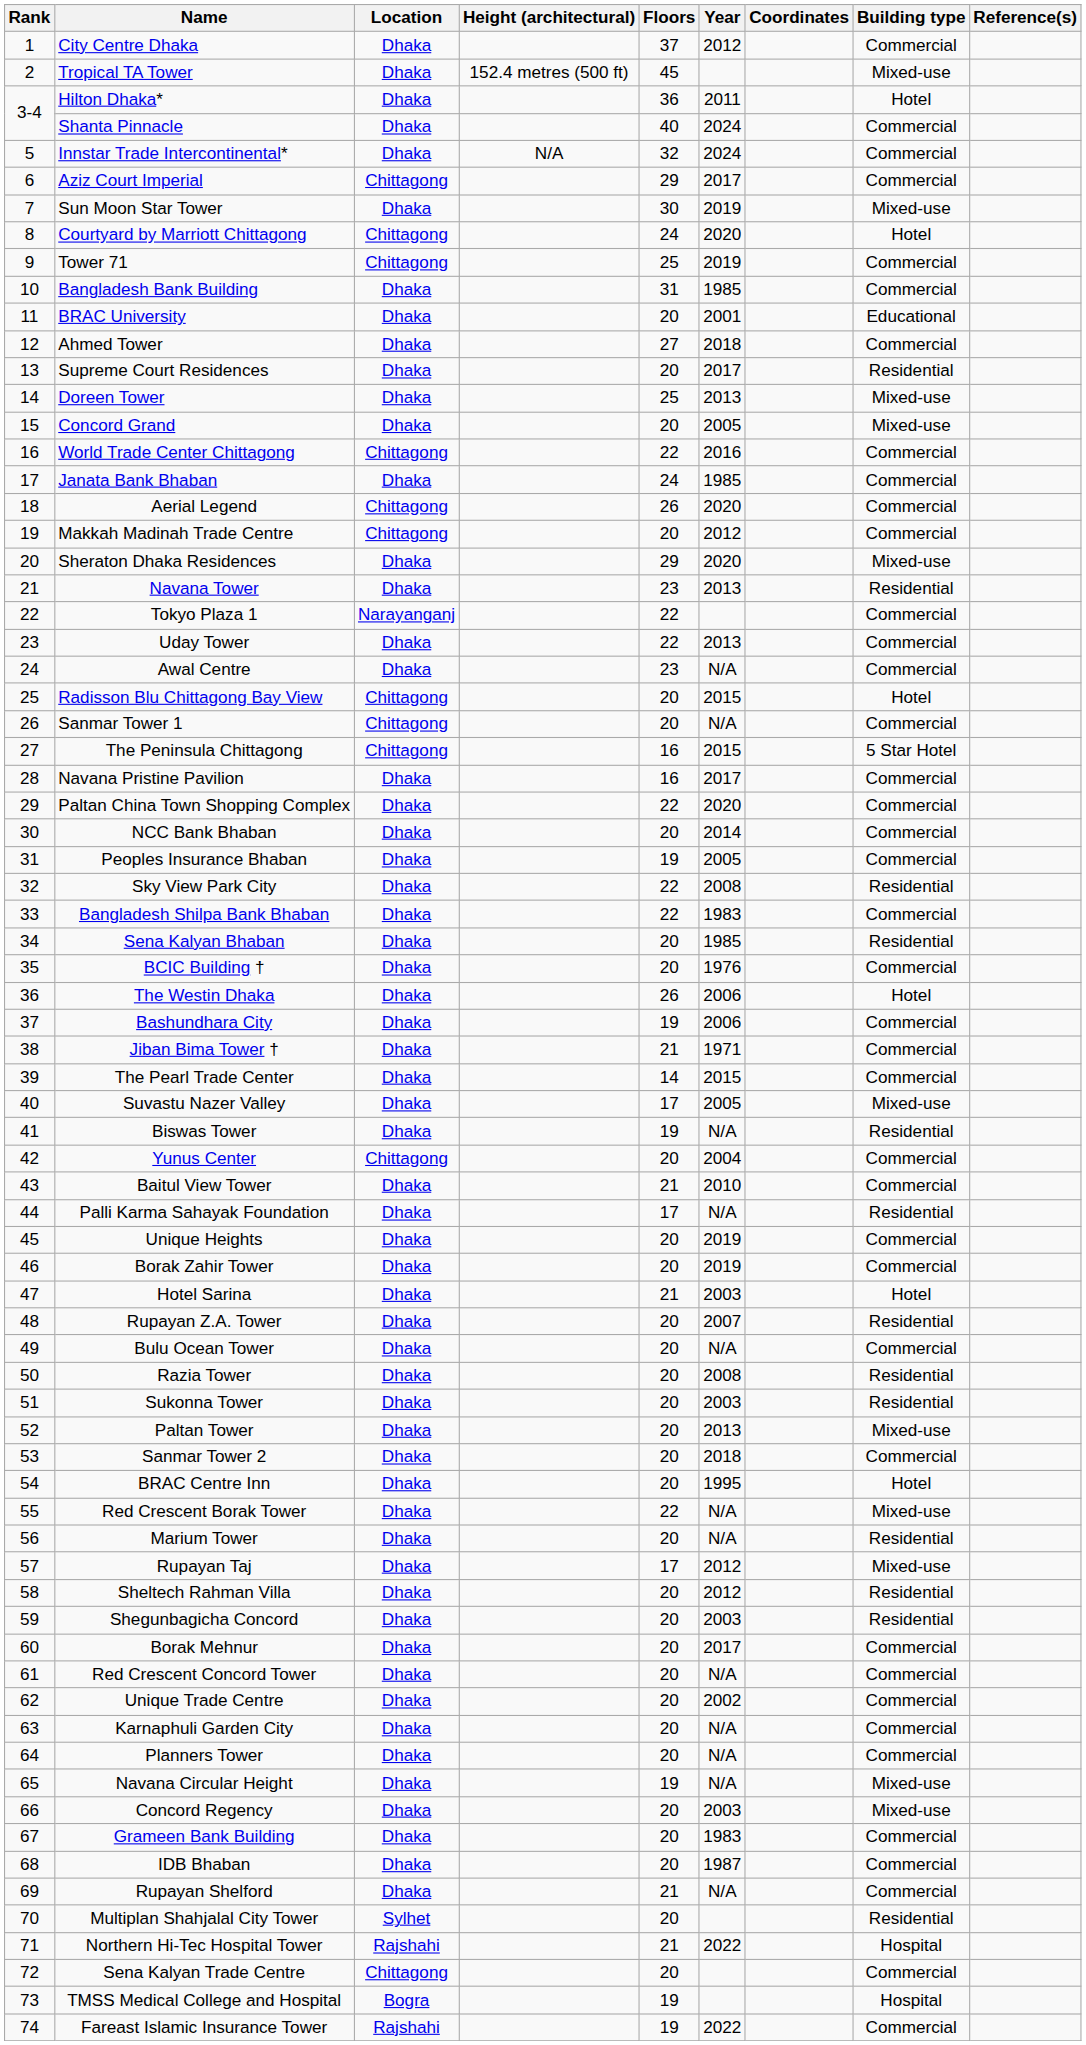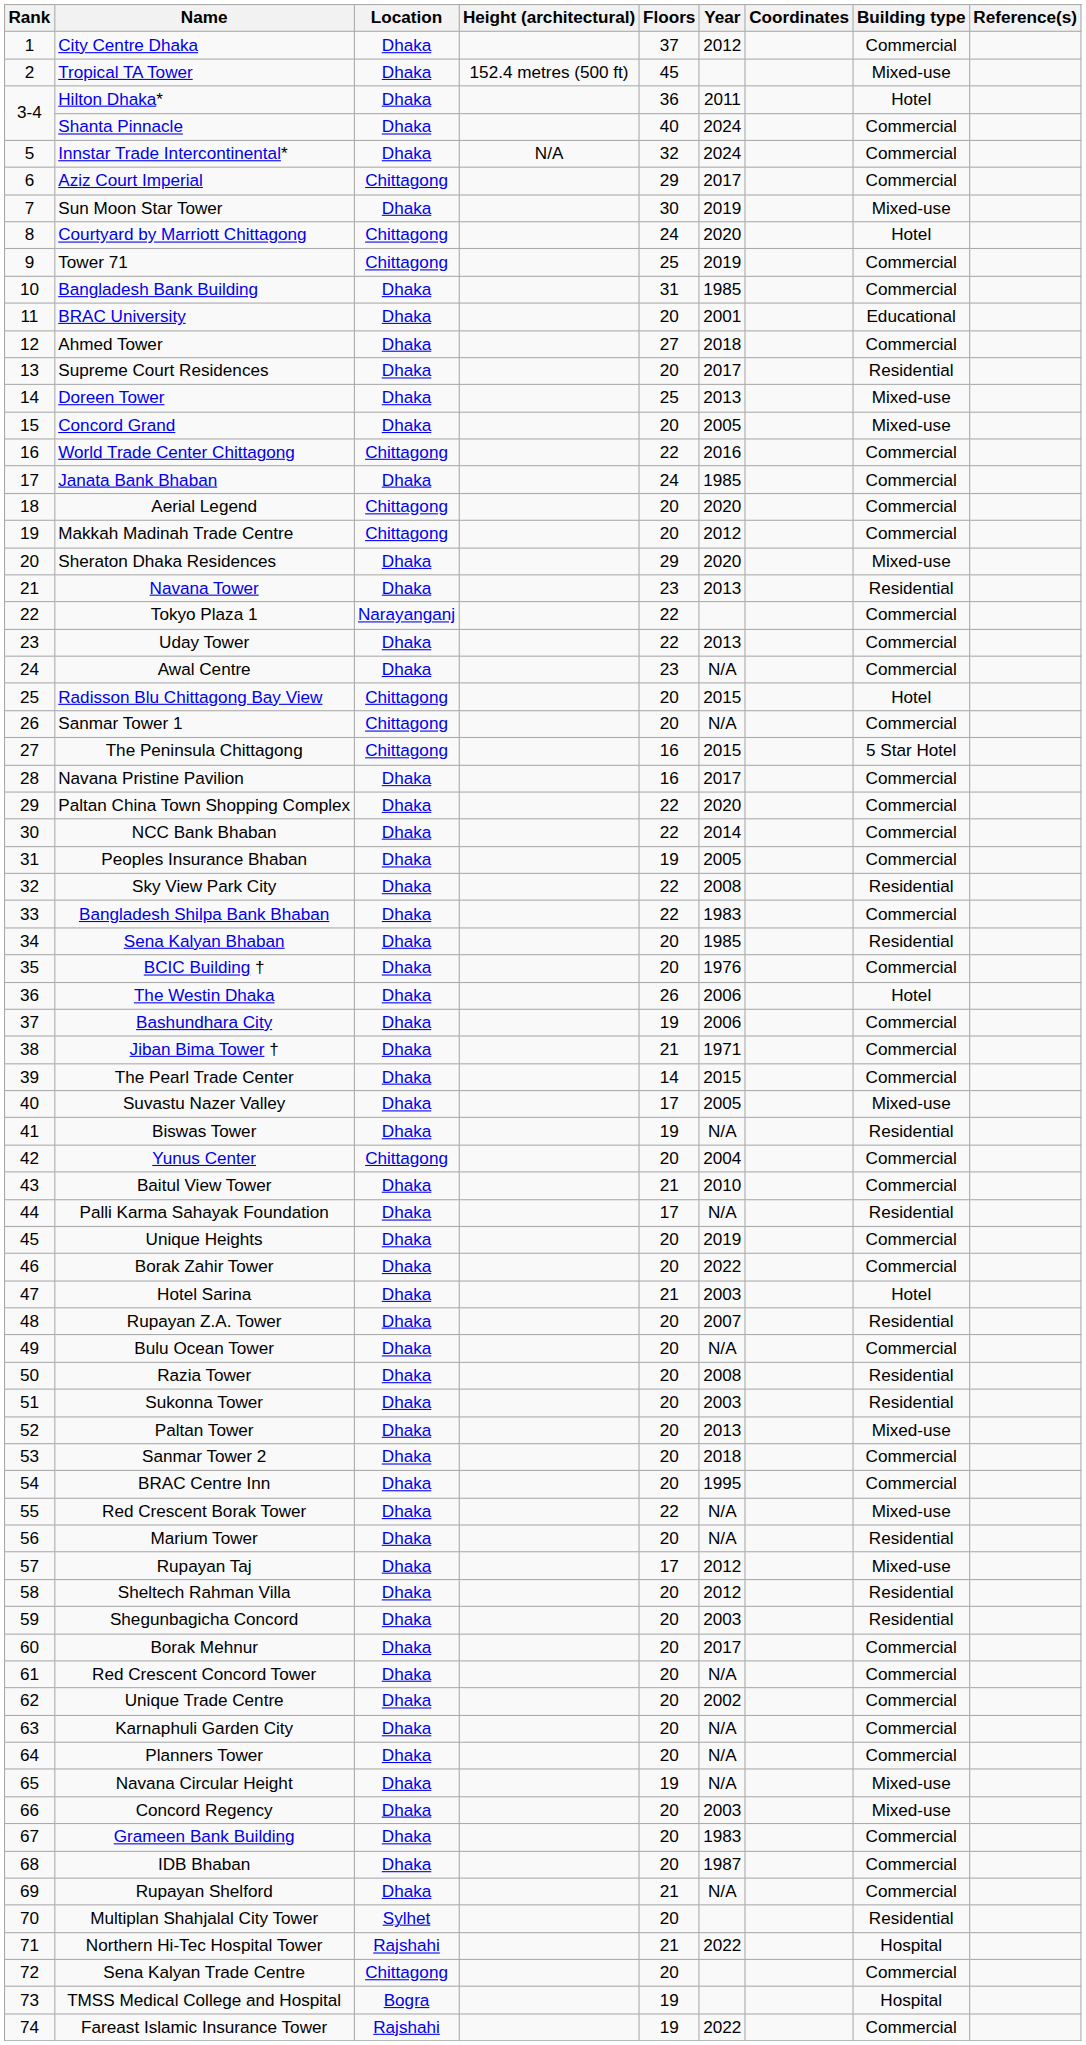 <table class="wikitable sortable" style="text-align:center">
 <tr style="background:#ececec;">
 <th data-sort-type="number">Rank</th>
 <th>Name</th>
 <th style="width: 50px;">Location</th>
 <th>Height (architectural)<br></th>
 <th>Floors</th>
 <th>Year</th>
 <th>Coordinates</th>
 <th>Building type</th>
 <th>Reference(s)</th>
 </tr>
 <tr>
 <td>1</td>
 <td align="left"><a href='#'>City Centre Dhaka</a></td>
 <td><a href='#'>Dhaka</a></td>
 <td></td>
 <td>37</td>
 <td>2012</td>
 <td></td>
 <td><span>Commercial</span></td>
 <td></td>
 </tr>
 <tr>
 <td>2</td>
 <td align="left"><a href='#'>Tropical TA Tower</a></td>
 <td><a href='#'>Dhaka</a></td>
 <td>152.4 metres (500 ft)</td>
 <td>45</td>
 <td></td>
 <td></td>
 <td><span>Mixed-use</span></td>
 <td></td>
 </tr>
 <tr>
 <td rowspan="2">3-4</td>
 <td align="left"><a href='#'>Hilton Dhaka</a>*</td>
 <td><a href='#'>Dhaka</a></td>
 <td></td>
 <td>36</td>
 <td>2011</td>
 <td></td>
 <td><span>Hotel</span></td>
 <td></td>
 </tr>
 <tr>
 <td align="left"><a href='#'>Shanta Pinnacle</a></td>
 <td><a href='#'>Dhaka</a></td>
 <td></td>
 <td>40</td>
 <td>2024</td>
 <td></td>
 <td><span>Commercial</span></td>
 <td></td>
 </tr>
 <tr>
 <td>5</td>
 <td align="left"><a href='#'>Innstar Trade Intercontinental</a>*</td>
 <td><a href='#'>Dhaka</a></td>
 <td>N/A</td>
 <td>32</td>
 <td>2024</td>
 <td></td>
 <td><span>Commercial</span></td>
 <td></td>
 </tr>
 <tr>
 <td>6</td>
 <td align="left"><a href='#'>Aziz Court Imperial</a></td>
 <td><a href='#'>Chittagong</a></td>
 <td></td>
 <td>29</td>
 <td>2017</td>
 <td></td>
 <td><span>Commercial</span></td>
 <td></td>
 </tr>
 <tr>
 <td>7</td>
 <td align="left">Sun Moon Star Tower</td>
 <td><a href='#'>Dhaka</a></td>
 <td></td>
 <td>30</td>
 <td>2019</td>
 <td></td>
 <td><span>Mixed-use</span></td>
 <td></td>
 </tr>
 <tr>
 <td>8</td>
 <td align="left"><a href='#'>Courtyard by Marriott Chittagong</a></td>
 <td><a href='#'>Chittagong</a></td>
 <td></td>
 <td>24</td>
 <td>2020</td>
 <td></td>
 <td><span>Hotel</span></td>
 <td></td>
 </tr>
 <tr>
 <td>9</td>
 <td align="left">Tower 71</td>
 <td><a href='#'>Chittagong</a></td>
 <td></td>
 <td>25</td>
 <td>2019</td>
 <td></td>
 <td><span>Commercial</span></td>
 <td></td>
 </tr>
 <tr>
 <td>10</td>
 <td align="left"><a href='#'>Bangladesh Bank Building</a></td>
 <td><a href='#'>Dhaka</a></td>
 <td></td>
 <td>31</td>
 <td>1985</td>
 <td></td>
 <td><span>Commercial</span></td>
 <td></td>
 </tr>
 <tr>
 <td>11</td>
 <td align="left"><a href='#'>BRAC University</a></td>
 <td><a href='#'>Dhaka</a></td>
 <td></td>
 <td>20</td>
 <td>2001</td>
 <td></td>
 <td><span>Educational</span></td>
 <td></td>
 </tr>
 <tr>
 <td>12</td>
 <td align="left">Ahmed Tower</td>
 <td><a href='#'>Dhaka</a></td>
 <td></td>
 <td>27</td>
 <td>2018</td>
 <td></td>
 <td><span>Commercial</span></td>
 <td></td>
 </tr>
 <tr>
 <td>13</td>
 <td align="left">Supreme Court Residences</td>
 <td><a href='#'>Dhaka</a></td>
 <td></td>
 <td>20</td>
 <td>2017</td>
 <td></td>
 <td><span>Residential</span></td>
 <td></td>
 </tr>
 <tr>
 <td>14</td>
 <td align="left"><a href='#'>Doreen Tower</a></td>
 <td><a href='#'>Dhaka</a></td>
 <td></td>
 <td>25</td>
 <td>2013</td>
 <td></td>
 <td><span>Mixed-use</span></td>
 <td></td>
 </tr>
 <tr>
 <td>15</td>
 <td align="left"><a href='#'>Concord Grand</a></td>
 <td><a href='#'>Dhaka</a></td>
 <td></td>
 <td>20</td>
 <td>2005</td>
 <td></td>
 <td><span>Mixed-use</span></td>
 <td></td>
 </tr>
 <tr>
 <td>16</td>
 <td align="left"><a href='#'>World Trade Center Chittagong</a></td>
 <td><a href='#'>Chittagong</a></td>
 <td></td>
 <td>22</td>
 <td>2016</td>
 <td></td>
 <td><span>Commercial</span></td>
 <td></td>
 </tr>
 <tr>
 <td>17</td>
 <td align="left"><a href='#'>Janata Bank Bhaban</a></td>
 <td><a href='#'>Dhaka</a></td>
 <td></td>
 <td>24</td>
 <td>1985</td>
 <td></td>
 <td><span>Commercial</span></td>
 <td></td>
 </tr>
 <tr>
 <td>18</td>
 <td>Aerial Legend</td>
 <td><a href='#'>Chittagong</a></td>
 <td></td>
-<td>26</td>
+<td>20</td>
 <td>2020</td>
 <td></td>
 <td><span>Commercial</span></td>
 <td></td>
 </tr>
 <tr>
 <td>19</td>
 <td align="left">Makkah Madinah Trade Centre</td>
 <td><a href='#'>Chittagong</a></td>
 <td></td>
 <td>20</td>
 <td>2012</td>
 <td></td>
 <td><span>Commercial</span></td>
 <td></td>
 </tr>
 <tr>
 <td>20</td>
 <td align="left">Sheraton Dhaka Residences</td>
 <td><a href='#'>Dhaka</a></td>
 <td></td>
 <td>29</td>
 <td>2020</td>
 <td></td>
 <td><span>Mixed-use</span></td>
 <td></td>
 </tr>
 <tr>
 <td>21</td>
 <td><a href='#'>Navana Tower</a></td>
 <td><a href='#'>Dhaka</a></td>
 <td></td>
 <td>23</td>
 <td>2013</td>
 <td></td>
 <td><span>Residential</span></td>
 <td></td>
 </tr>
 <tr>
 <td>22</td>
 <td>Tokyo Plaza 1</td>
 <td><a href='#'>Narayanganj</a></td>
 <td></td>
 <td>22</td>
 <td></td>
 <td></td>
 <td><span>Commercial</span></td>
 <td></td>
 </tr>
 <tr>
 <td>23</td>
 <td>Uday Tower</td>
 <td><a href='#'>Dhaka</a></td>
 <td></td>
 <td>22</td>
 <td>2013</td>
 <td></td>
 <td><span>Commercial</span></td>
 <td></td>
 </tr>
 <tr>
 <td>24</td>
 <td>Awal Centre</td>
 <td><a href='#'>Dhaka</a></td>
 <td></td>
 <td>23</td>
 <td>N/A</td>
 <td></td>
 <td><span>Commercial</span></td>
 <td></td>
 </tr>
 <tr>
 <td>25</td>
 <td align=left><a href='#'>Radisson Blu Chittagong Bay View</a></td>
 <td><a href='#'>Chittagong</a></td>
 <td></td>
 <td>20</td>
 <td>2015</td>
 <td></td>
 <td><span>Hotel</span></td>
 <td></td>
 </tr>
 <tr>
 <td>26</td>
 <td align=left>Sanmar Tower 1</td>
 <td><a href='#'>Chittagong</a></td>
 <td></td>
 <td>20</td>
 <td>N/A</td>
 <td></td>
 <td><span>Commercial</span></td>
 <td></td>
 </tr>
 <tr>
 <td>27</td>
 <td>The Peninsula Chittagong</td>
 <td><a href='#'>Chittagong</a></td>
 <td></td>
 <td>16</td>
 <td>2015</td>
 <td></td>
 <td><span>5 Star Hotel</span></td>
 <td></td>
 </tr>
 <tr>
 <td>28</td>
 <td align="left">Navana Pristine Pavilion</td>
 <td><a href='#'>Dhaka</a></td>
 <td></td>
 <td>16</td>
 <td>2017</td>
 <td></td>
 <td><span>Commercial</span></td>
 <td></td>
 </tr>
 <tr>
 <td>29</td>
 <td>Paltan China Town Shopping Complex</td>
 <td><a href='#'>Dhaka</a></td>
 <td></td>
 <td>22</td>
 <td>2020</td>
 <td></td>
 <td><span>Commercial</span></td>
 <td></td>
 </tr>
 <tr>
 <td>30</td>
 <td>NCC Bank Bhaban</td>
 <td><a href='#'>Dhaka</a></td>
 <td></td>
-<td>20</td>
+<td>22</td>
 <td>2014</td>
 <td></td>
 <td><span>Commercial</span></td>
 <td></td>
 </tr>
 <tr>
 <td>31</td>
 <td>Peoples Insurance Bhaban</td>
 <td><a href='#'>Dhaka</a></td>
 <td></td>
 <td>19</td>
 <td>2005</td>
 <td></td>
 <td><span>Commercial</span></td>
 <td></td>
 </tr>
 <tr>
 <td>32</td>
 <td>Sky View Park City</td>
 <td><a href='#'>Dhaka</a></td>
 <td></td>
 <td>22</td>
 <td>2008</td>
 <td></td>
 <td><span>Residential</span></td>
 <td></td>
 </tr>
 <tr>
 <td>33</td>
 <td><a href='#'>Bangladesh Shilpa Bank Bhaban</a></td>
 <td><a href='#'>Dhaka</a></td>
 <td></td>
 <td>22</td>
 <td>1983</td>
 <td></td>
 <td><span>Commercial</span></td>
 <td></td>
 </tr>
 <tr>
 <td>34</td>
 <td><a href='#'>Sena Kalyan Bhaban</a></td>
 <td><a href='#'>Dhaka</a></td>
 <td></td>
 <td>20</td>
 <td>1985</td>
 <td></td>
 <td><span>Residential</span></td>
 <td></td>
 </tr>
 <tr>
 <td>35</td>
 <td><a href='#'>BCIC Building</a> †</td>
 <td><a href='#'>Dhaka</a></td>
 <td></td>
 <td>20</td>
 <td>1976</td>
 <td></td>
 <td><span>Commercial</span></td>
 <td></td>
 </tr>
 <tr>
 <td>36</td>
 <td><a href='#'>The Westin Dhaka</a></td>
 <td><a href='#'>Dhaka</a></td>
 <td></td>
 <td>26</td>
 <td>2006</td>
 <td></td>
 <td><span>Hotel</span></td>
 <td></td>
 </tr>
 <tr>
 <td>37</td>
 <td><a href='#'>Bashundhara City</a></td>
 <td><a href='#'>Dhaka</a></td>
 <td></td>
 <td>19</td>
 <td>2006</td>
 <td></td>
 <td><span>Commercial</span></td>
 <td></td>
 </tr>
 <tr>
 <td>38</td>
 <td><a href='#'>Jiban Bima Tower</a> †</td>
 <td><a href='#'>Dhaka</a></td>
 <td></td>
 <td>21</td>
 <td>1971</td>
 <td></td>
 <td><span>Commercial</span></td>
 <td></td>
 </tr>
 <tr>
 <td>39</td>
 <td>The Pearl Trade Center</td>
 <td><a href='#'>Dhaka</a></td>
 <td></td>
 <td>14</td>
 <td>2015</td>
 <td></td>
 <td><span>Commercial</span></td>
 <td></td>
 </tr>
 <tr>
 <td>40</td>
 <td>Suvastu Nazer Valley</td>
 <td><a href='#'>Dhaka</a></td>
 <td></td>
 <td>17</td>
 <td>2005</td>
 <td></td>
 <td><span>Mixed-use</span></td>
 <td></td>
 </tr>
 <tr>
 <td>41</td>
 <td>Biswas Tower</td>
 <td><a href='#'>Dhaka</a></td>
 <td></td>
 <td>19</td>
 <td>N/A</td>
 <td></td>
 <td><span>Residential</span></td>
 <td></td>
 </tr>
 <tr>
 <td>42</td>
 <td><a href='#'>Yunus Center</a></td>
 <td><a href='#'>Chittagong</a></td>
 <td></td>
 <td>20</td>
 <td>2004</td>
 <td></td>
 <td><span>Commercial</span></td>
 <td></td>
 </tr>
 <tr>
 <td>43</td>
 <td>Baitul View Tower</td>
 <td><a href='#'>Dhaka</a></td>
 <td></td>
 <td>21</td>
 <td>2010</td>
 <td></td>
 <td><span>Commercial</span></td>
 <td></td>
 </tr>
 <tr>
 <td>44</td>
 <td>Palli Karma Sahayak Foundation</td>
 <td><a href='#'>Dhaka</a></td>
 <td></td>
 <td>17</td>
 <td>N/A</td>
 <td></td>
 <td><span>Residential</span></td>
 <td></td>
 </tr>
 <tr>
 <td>45</td>
 <td>Unique Heights</td>
 <td><a href='#'>Dhaka</a></td>
 <td></td>
 <td>20</td>
 <td>2019</td>
 <td></td>
 <td><span>Commercial</span></td>
 <td></td>
 </tr>
 <tr>
 <td>46</td>
 <td>Borak Zahir Tower</td>
 <td><a href='#'>Dhaka</a></td>
 <td></td>
 <td>20</td>
-<td>2019</td>
+<td>2022</td>
 <td></td>
 <td><span>Commercial</span></td>
 <td></td>
 </tr>
 <tr>
 <td>47</td>
 <td>Hotel Sarina</td>
 <td><a href='#'>Dhaka</a></td>
 <td></td>
 <td>21</td>
 <td>2003</td>
 <td></td>
 <td><span>Hotel</span></td>
 <td></td>
 </tr>
 <tr>
 <td>48</td>
 <td>Rupayan Z.A. Tower</td>
 <td><a href='#'>Dhaka</a></td>
 <td></td>
 <td>20</td>
 <td>2007</td>
 <td></td>
 <td><span>Residential</span></td>
 <td></td>
 </tr>
 <tr>
 <td>49</td>
 <td>Bulu Ocean Tower</td>
 <td><a href='#'>Dhaka</a></td>
 <td></td>
 <td>20</td>
 <td>N/A</td>
 <td></td>
 <td><span>Commercial</span></td>
 <td></td>
 </tr>
 <tr>
 <td>50</td>
 <td>Razia Tower</td>
 <td><a href='#'>Dhaka</a></td>
 <td></td>
 <td>20</td>
 <td>2008</td>
 <td></td>
 <td><span>Residential</span></td>
 <td></td>
 </tr>
 <tr>
 <td>51</td>
 <td>Sukonna Tower</td>
 <td><a href='#'>Dhaka</a></td>
 <td></td>
 <td>20</td>
 <td>2003</td>
 <td></td>
 <td><span>Residential</span></td>
 <td></td>
 </tr>
 <tr>
 <td>52</td>
 <td>Paltan Tower</td>
 <td><a href='#'>Dhaka</a></td>
 <td></td>
 <td>20</td>
 <td>2013</td>
 <td></td>
 <td><span>Mixed-use</span></td>
 <td></td>
 </tr>
 <tr>
 <td>53</td>
 <td>Sanmar Tower 2</td>
 <td><a href='#'>Dhaka</a></td>
 <td></td>
 <td>20</td>
 <td>2018</td>
 <td></td>
 <td><span>Commercial</span></td>
 <td></td>
 </tr>
 <tr>
 <td>54</td>
 <td>BRAC Centre Inn</td>
 <td><a href='#'>Dhaka</a></td>
 <td></td>
 <td>20</td>
 <td>1995</td>
 <td></td>
-<td><span>Hotel</span></td>
+<td><span>Commercial</span></td>
 <td></td>
 </tr>
 <tr>
 <td>55</td>
 <td>Red Crescent Borak Tower</td>
 <td><a href='#'>Dhaka</a></td>
 <td></td>
 <td>22</td>
 <td>N/A</td>
 <td></td>
 <td><span>Mixed-use</span></td>
 <td></td>
 </tr>
 <tr>
 <td>56</td>
 <td>Marium Tower</td>
 <td><a href='#'>Dhaka</a></td>
 <td></td>
 <td>20</td>
 <td>N/A</td>
 <td></td>
 <td><span>Residential</span></td>
 <td></td>
 </tr>
 <tr>
 <td>57</td>
 <td>Rupayan Taj</td>
 <td><a href='#'>Dhaka</a></td>
 <td></td>
 <td>17</td>
 <td>2012</td>
 <td></td>
 <td><span>Mixed-use</span></td>
 <td></td>
 </tr>
 <tr>
 <td>58</td>
 <td>Sheltech Rahman Villa</td>
 <td><a href='#'>Dhaka</a></td>
 <td></td>
 <td>20</td>
 <td>2012</td>
 <td></td>
 <td><span>Residential</span></td>
 <td></td>
 </tr>
 <tr>
 <td>59</td>
 <td>Shegunbagicha Concord</td>
 <td><a href='#'>Dhaka</a></td>
 <td></td>
 <td>20</td>
 <td>2003</td>
 <td></td>
 <td><span>Residential</span></td>
 <td></td>
 </tr>
 <tr>
 <td>60</td>
 <td>Borak Mehnur</td>
 <td><a href='#'>Dhaka</a></td>
 <td></td>
 <td>20</td>
 <td>2017</td>
 <td></td>
 <td><span>Commercial</span></td>
 <td></td>
 </tr>
 <tr>
 <td>61</td>
 <td>Red Crescent Concord Tower</td>
 <td><a href='#'>Dhaka</a></td>
 <td></td>
 <td>20</td>
 <td>N/A</td>
 <td></td>
 <td><span>Commercial</span></td>
 <td></td>
 </tr>
 <tr>
 <td>62</td>
 <td>Unique Trade Centre</td>
 <td><a href='#'>Dhaka</a></td>
 <td></td>
 <td>20</td>
 <td>2002</td>
 <td></td>
 <td><span>Commercial</span></td>
 <td></td>
 </tr>
 <tr>
 <td>63</td>
 <td>Karnaphuli Garden City</td>
 <td><a href='#'>Dhaka</a></td>
 <td></td>
 <td>20</td>
 <td>N/A</td>
 <td></td>
 <td><span>Commercial</span></td>
 <td></td>
 </tr>
 <tr>
 <td>64</td>
 <td>Planners Tower</td>
 <td><a href='#'>Dhaka</a></td>
 <td></td>
 <td>20</td>
 <td>N/A</td>
 <td></td>
 <td><span>Commercial</span></td>
 <td></td>
 </tr>
 <tr>
 <td>65</td>
 <td>Navana Circular Height</td>
 <td><a href='#'>Dhaka</a></td>
 <td></td>
 <td>19</td>
 <td>N/A</td>
 <td></td>
 <td><span>Mixed-use</span></td>
 <td></td>
 </tr>
 <tr>
 <td>66</td>
 <td>Concord Regency</td>
 <td><a href='#'>Dhaka</a></td>
 <td></td>
 <td>20</td>
 <td>2003</td>
 <td></td>
 <td><span>Mixed-use</span></td>
 <td></td>
 </tr>
 <tr>
 <td>67</td>
 <td><a href='#'>Grameen Bank Building</a></td>
 <td><a href='#'>Dhaka</a></td>
 <td></td>
 <td>20</td>
 <td>1983</td>
 <td></td>
 <td><span>Commercial</span></td>
 <td></td>
 </tr>
 <tr>
 <td>68</td>
 <td>IDB Bhaban</td>
 <td><a href='#'>Dhaka</a></td>
 <td></td>
 <td>20</td>
 <td>1987</td>
 <td></td>
 <td><span>Commercial</span></td>
 <td></td>
 </tr>
 <tr>
 <td>69</td>
 <td>Rupayan Shelford</td>
 <td><a href='#'>Dhaka</a></td>
 <td></td>
 <td>21</td>
 <td>N/A</td>
 <td></td>
 <td><span>Commercial</span></td>
 <td></td>
 </tr>
 <tr>
 <td>70</td>
 <td>Multiplan Shahjalal City Tower</td>
 <td><a href='#'>Sylhet</a></td>
 <td></td>
 <td>20</td>
 <td></td>
 <td></td>
 <td><span>Residential</span></td>
 <td></td>
 </tr>
 <tr>
 <td>71</td>
 <td>Northern Hi-Tec Hospital Tower</td>
 <td><a href='#'>Rajshahi</a></td>
 <td></td>
 <td>21</td>
 <td>2022</td>
 <td></td>
 <td><span>Hospital</span></td>
 <td></td>
 </tr>
 <tr>
 <td>72</td>
 <td>Sena Kalyan Trade Centre</td>
 <td><a href='#'>Chittagong</a></td>
 <td></td>
 <td>20</td>
 <td></td>
 <td></td>
 <td><span>Commercial</span></td>
 <td></td>
 </tr>
 <tr>
 <td>73</td>
 <td>TMSS Medical College and Hospital</td>
 <td><a href='#'>Bogra</a></td>
 <td></td>
 <td>19</td>
 <td></td>
 <td></td>
 <td><span>Hospital</span></td>
 <td></td>
 </tr>
 <tr>
 <td>74</td>
 <td>Fareast Islamic Insurance Tower</td>
 <td><a href='#'>Rajshahi</a></td>
 <td></td>
 <td>19</td>
 <td>2022</td>
 <td></td>
 <td><span>Commercial</span></td>
 <td></td>
 </tr>
 </table>
